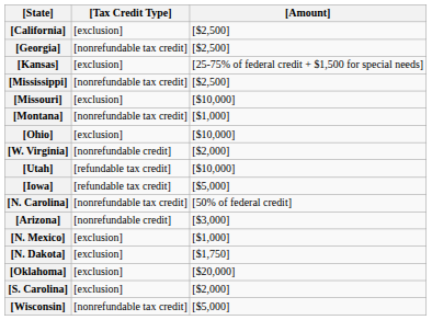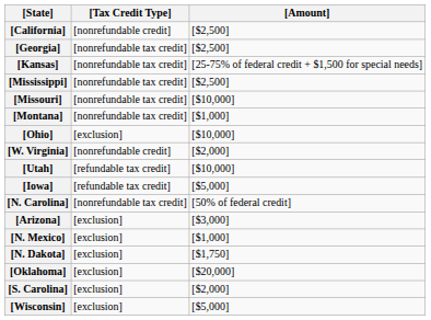 <table class="wikitable">
 <tr>
 <th scope="col">[State]</th>
 <th scope="col">[Tax Credit Type]</th>
 <th scope="col">[Amount]</th>
 </tr>
 <tr>
 <th scope="row">[California]</th>
-<td>[exclusion]</td>
+<td>[nonrefundable credit]</td>
 <td>[$2,500]</td>
 </tr>
 <tr>
 <th scope="row">[Georgia]</th>
 <td>[nonrefundable tax credit]</td>
 <td>[$2,500]</td>
 </tr>
 <tr>
 <th scope="row">[Kansas]</th>
-<td>[exclusion]</td>
+<td>[nonrefundable tax credit]</td>
 <td>[25-75% of federal credit + $1,500 for special needs]</td>
 </tr>
 <tr>
 <th scope="row">[Mississippi]</th>
 <td>[nonrefundable tax credit]</td>
 <td>[$2,500]</td>
 </tr>
 <tr>
 <th scope="row">[Missouri]</th>
-<td>[exclusion]</td>
+<td>[nonrefundable tax credit]</td>
 <td>[$10,000]</td>
 </tr>
 <tr>
 <th scope="row">[Montana]</th>
 <td>[nonrefundable tax credit]</td>
 <td>[$1,000]</td>
 </tr>
 <tr>
 <th scope="row">[Ohio]</th>
 <td>[exclusion]</td>
 <td>[$10,000]</td>
 </tr>
 <tr>
 <th scope="row">[W. Virginia]</th>
 <td>[nonrefundable credit]</td>
 <td>[$2,000]</td>
 </tr>
 <tr>
 <th scope="row">[Utah]</th>
 <td>[refundable tax credit]</td>
 <td>[$10,000]</td>
 </tr>
 <tr>
 <th scope="row">[Iowa]</th>
 <td>[refundable tax credit]</td>
 <td>[$5,000]</td>
 </tr>
 <tr>
 <th scope="row">[N. Carolina]</th>
 <td>[nonrefundable tax credit]</td>
 <td>[50% of federal credit]</td>
 </tr>
 <tr>
 <th scope="row">[Arizona]</th>
-<td>[nonrefundable credit]</td>
+<td>[exclusion]</td>
 <td>[$3,000]</td>
 </tr>
 <tr>
 <th scope="row">[N. Mexico]</th>
 <td>[exclusion]</td>
 <td>[$1,000]</td>
 </tr>
 <tr>
 <th scope="row">[N. Dakota]</th>
 <td>[exclusion]</td>
 <td>[$1,750]</td>
 </tr>
 <tr>
 <th scope="row">[Oklahoma]</th>
 <td>[exclusion]</td>
 <td>[$20,000]</td>
 </tr>
 <tr>
 <th scope="row">[S. Carolina]</th>
 <td>[exclusion]</td>
 <td>[$2,000]</td>
 </tr>
 <tr>
 <th scope="row">[Wisconsin]</th>
-<td>[nonrefundable tax credit]</td>
+<td>[exclusion]</td>
 <td>[$5,000]</td>
 </tr>
 </table>
